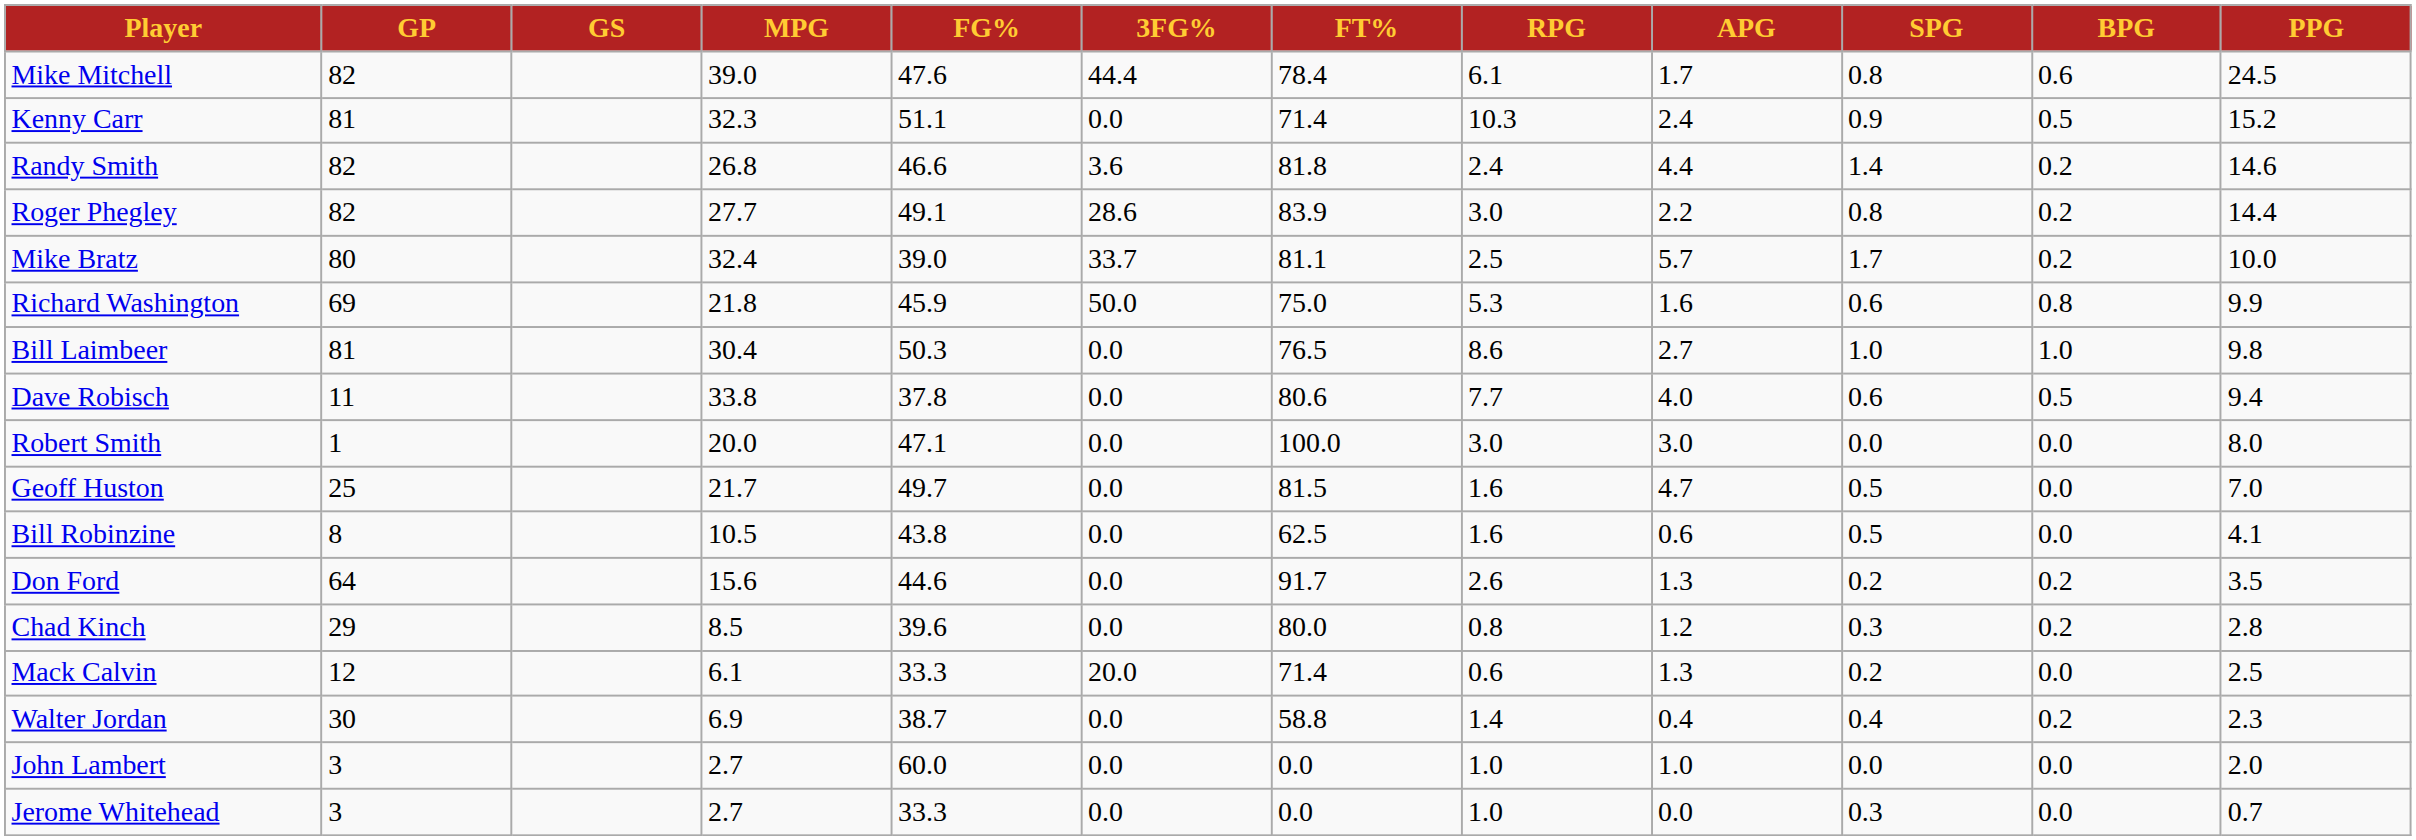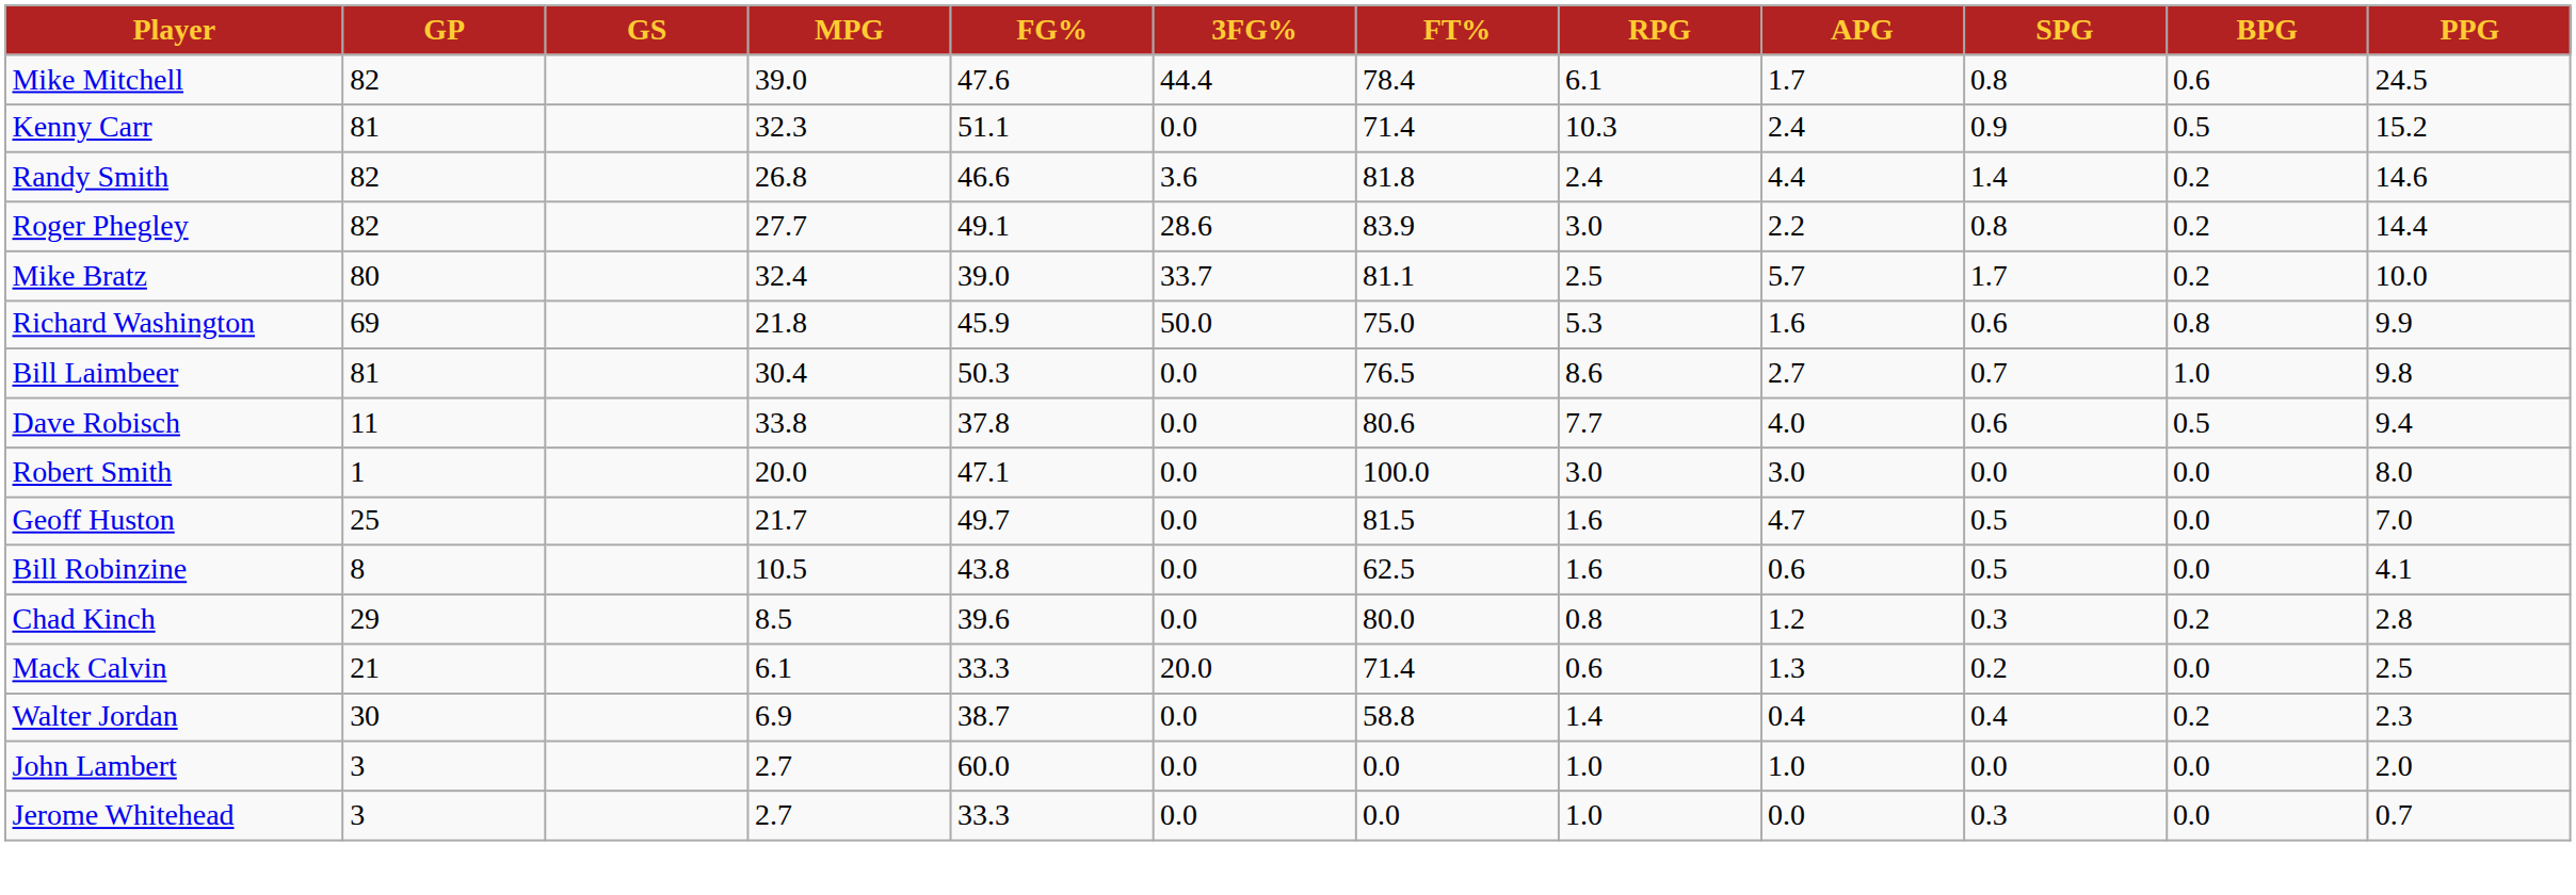 <table class="wikitable sortable" style="font-size: 90%">
 <tr>
 <th style="background:#b22222; color:#ffcc33" width="10%">Player</th>
 <th style="background:#b22222; color:#ffcc33" width="6%">GP</th>
 <th style="background:#b22222; color:#ffcc33" width="6%">GS</th>
 <th style="background:#b22222; color:#ffcc33" width="6%">MPG</th>
 <th style="background:#b22222; color:#ffcc33" width="6%">FG%</th>
 <th style="background:#b22222; color:#ffcc33" width="6%">3FG%</th>
 <th style="background:#b22222; color:#ffcc33" width="6%">FT%</th>
 <th style="background:#b22222; color:#ffcc33" width="6%">RPG</th>
 <th style="background:#b22222; color:#ffcc33" width="6%">APG</th>
 <th style="background:#b22222; color:#ffcc33" width="6%">SPG</th>
 <th style="background:#b22222; color:#ffcc33" width="6%">BPG</th>
 <th style="background:#b22222; color:#ffcc33" width="6%">PPG</th>
 </tr>
 <tr>
 <td><a href='#'>Mike Mitchell</a></td>
 <td>82</td>
 <td></td>
 <td>39.0</td>
 <td>47.6</td>
 <td>44.4</td>
 <td>78.4</td>
 <td>6.1</td>
 <td>1.7</td>
 <td>0.8</td>
 <td>0.6</td>
 <td>24.5</td>
 </tr>
 <tr>
 <td><a href='#'>Kenny Carr</a></td>
 <td>81</td>
 <td></td>
 <td>32.3</td>
 <td>51.1</td>
 <td>0.0</td>
 <td>71.4</td>
 <td>10.3</td>
 <td>2.4</td>
 <td>0.9</td>
 <td>0.5</td>
 <td>15.2</td>
 </tr>
 <tr>
 <td><a href='#'>Randy Smith</a></td>
 <td>82</td>
 <td></td>
 <td>26.8</td>
 <td>46.6</td>
 <td>3.6</td>
 <td>81.8</td>
 <td>2.4</td>
 <td>4.4</td>
 <td>1.4</td>
 <td>0.2</td>
 <td>14.6</td>
 </tr>
 <tr>
 <td><a href='#'>Roger Phegley</a></td>
 <td>82</td>
 <td></td>
 <td>27.7</td>
 <td>49.1</td>
 <td>28.6</td>
 <td>83.9</td>
 <td>3.0</td>
 <td>2.2</td>
 <td>0.8</td>
 <td>0.2</td>
 <td>14.4</td>
 </tr>
 <tr>
 <td><a href='#'>Mike Bratz</a></td>
 <td>80</td>
 <td></td>
 <td>32.4</td>
 <td>39.0</td>
 <td>33.7</td>
 <td>81.1</td>
 <td>2.5</td>
 <td>5.7</td>
 <td>1.7</td>
 <td>0.2</td>
 <td>10.0</td>
 </tr>
 <tr>
 <td><a href='#'>Richard Washington</a></td>
 <td>69</td>
 <td></td>
 <td>21.8</td>
 <td>45.9</td>
 <td>50.0</td>
 <td>75.0</td>
 <td>5.3</td>
 <td>1.6</td>
 <td>0.6</td>
 <td>0.8</td>
 <td>9.9</td>
 </tr>
 <tr>
 <td><a href='#'>Bill Laimbeer</a></td>
 <td>81</td>
 <td></td>
 <td>30.4</td>
 <td>50.3</td>
 <td>0.0</td>
 <td>76.5</td>
 <td>8.6</td>
 <td>2.7</td>
-<td>1.0</td>
+<td>0.7</td>
 <td>1.0</td>
 <td>9.8</td>
 </tr>
 <tr>
 <td><a href='#'>Dave Robisch</a></td>
 <td>11</td>
 <td></td>
 <td>33.8</td>
 <td>37.8</td>
 <td>0.0</td>
 <td>80.6</td>
 <td>7.7</td>
 <td>4.0</td>
 <td>0.6</td>
 <td>0.5</td>
 <td>9.4</td>
 </tr>
 <tr>
 <td><a href='#'>Robert Smith</a></td>
 <td>1</td>
 <td></td>
 <td>20.0</td>
 <td>47.1</td>
 <td>0.0</td>
 <td>100.0</td>
 <td>3.0</td>
 <td>3.0</td>
 <td>0.0</td>
 <td>0.0</td>
 <td>8.0</td>
 </tr>
 <tr>
 <td><a href='#'>Geoff Huston</a></td>
 <td>25</td>
 <td></td>
 <td>21.7</td>
 <td>49.7</td>
 <td>0.0</td>
 <td>81.5</td>
 <td>1.6</td>
 <td>4.7</td>
 <td>0.5</td>
 <td>0.0</td>
 <td>7.0</td>
 </tr>
 <tr>
 <td><a href='#'>Bill Robinzine</a></td>
 <td>8</td>
 <td></td>
 <td>10.5</td>
 <td>43.8</td>
 <td>0.0</td>
 <td>62.5</td>
 <td>1.6</td>
 <td>0.6</td>
 <td>0.5</td>
 <td>0.0</td>
 <td>4.1</td>
 </tr>
 <tr>
-<td><a href='#'>Don Ford</a></td>
-<td>64</td>
-<td></td>
-<td>15.6</td>
-<td>44.6</td>
-<td>0.0</td>
-<td>91.7</td>
-<td>2.6</td>
-<td>1.3</td>
-<td>0.2</td>
-<td>0.2</td>
-<td>3.5</td>
-</tr>
-<tr>
 <td><a href='#'>Chad Kinch</a></td>
 <td>29</td>
 <td></td>
 <td>8.5</td>
 <td>39.6</td>
 <td>0.0</td>
 <td>80.0</td>
 <td>0.8</td>
 <td>1.2</td>
 <td>0.3</td>
 <td>0.2</td>
 <td>2.8</td>
 </tr>
 <tr>
 <td><a href='#'>Mack Calvin</a></td>
-<td>12</td>
+<td>21</td>
 <td></td>
 <td>6.1</td>
 <td>33.3</td>
 <td>20.0</td>
 <td>71.4</td>
 <td>0.6</td>
 <td>1.3</td>
 <td>0.2</td>
 <td>0.0</td>
 <td>2.5</td>
 </tr>
 <tr>
 <td><a href='#'>Walter Jordan</a></td>
 <td>30</td>
 <td></td>
 <td>6.9</td>
 <td>38.7</td>
 <td>0.0</td>
 <td>58.8</td>
 <td>1.4</td>
 <td>0.4</td>
 <td>0.4</td>
 <td>0.2</td>
 <td>2.3</td>
 </tr>
 <tr>
 <td><a href='#'>John Lambert</a></td>
 <td>3</td>
 <td></td>
 <td>2.7</td>
 <td>60.0</td>
 <td>0.0</td>
 <td>0.0</td>
 <td>1.0</td>
 <td>1.0</td>
 <td>0.0</td>
 <td>0.0</td>
 <td>2.0</td>
 </tr>
 <tr>
 <td><a href='#'>Jerome Whitehead</a></td>
 <td>3</td>
 <td></td>
 <td>2.7</td>
 <td>33.3</td>
 <td>0.0</td>
 <td>0.0</td>
 <td>1.0</td>
 <td>0.0</td>
 <td>0.3</td>
 <td>0.0</td>
 <td>0.7</td>
 </tr>
 </table>
